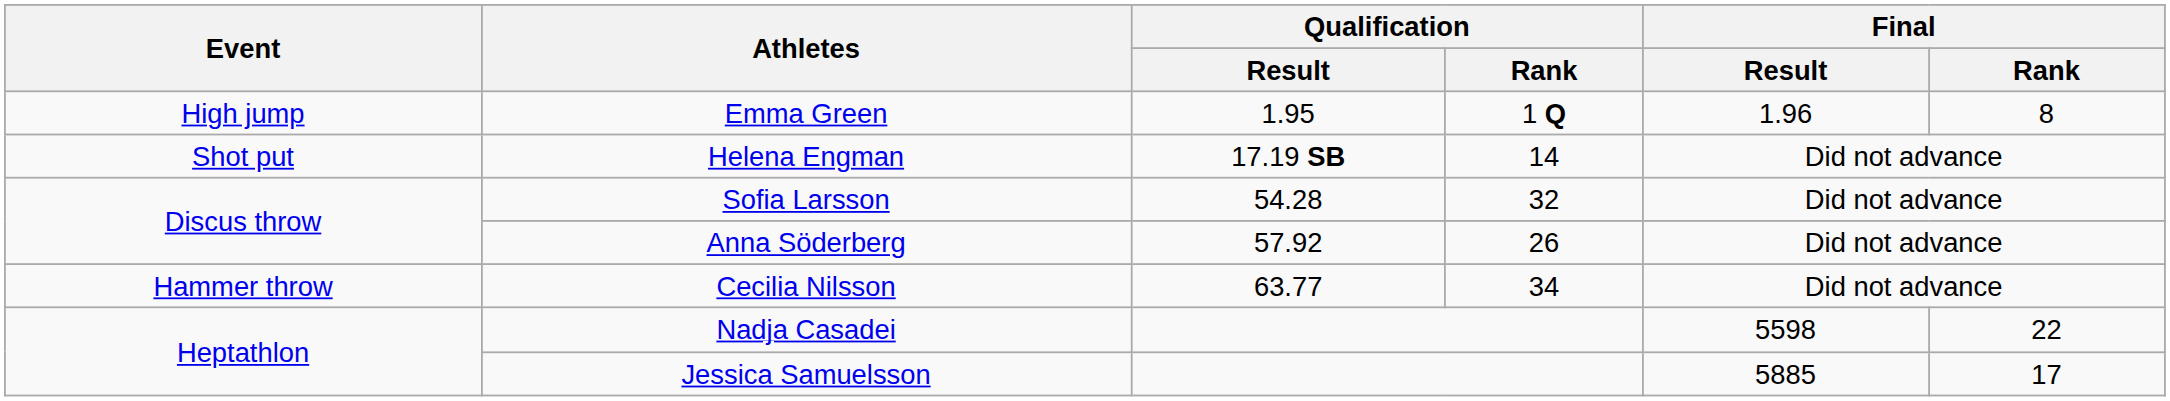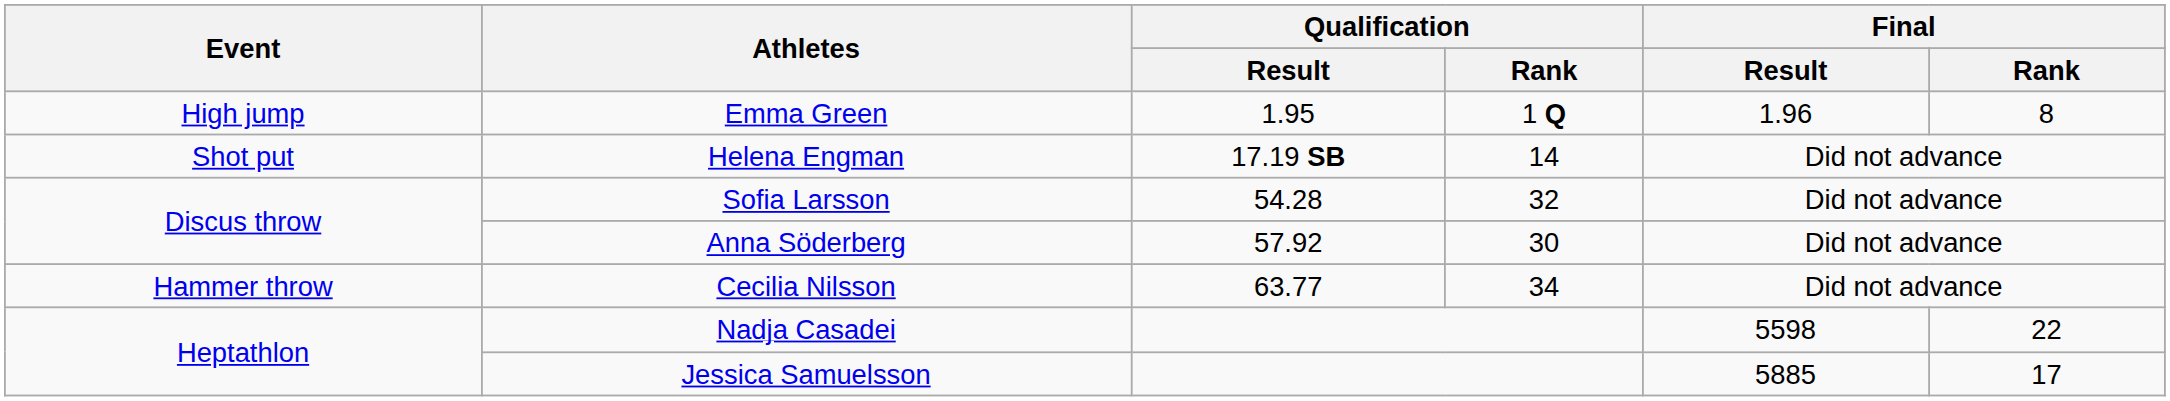 <table class="wikitable" style="font-size:95%; text-align:center;" width="95%">
 <tr>
 <th rowspan="2">Event</th>
 <th rowspan="2">Athletes</th>
 <th colspan="2">Qualification</th>
 <th colspan="2">Final</th>
 </tr>
 <tr>
 <th>Result</th>
 <th>Rank</th>
 <th>Result</th>
 <th>Rank</th>
 </tr>
 <tr>
 <td><a href='#'>High jump</a></td>
 <td><a href='#'>Emma Green</a></td>
 <td align=center>1.95</td>
 <td align=center>1 <strong>Q</strong></td>
 <td align=center>1.96</td>
 <td align=center>8</td>
 </tr>
 <tr>
 <td><a href='#'>Shot put</a></td>
 <td><a href='#'>Helena Engman</a></td>
 <td align=center>17.19 <strong>SB</strong></td>
 <td align=center>14</td>
 <td align="center" colspan="2">Did not advance</td>
 </tr>
 <tr>
 <td rowspan=2><a href='#'>Discus throw</a></td>
 <td><a href='#'>Sofia Larsson</a></td>
 <td align=center>54.28</td>
 <td align=center>32</td>
 <td align="center" colspan="2">Did not advance</td>
 </tr>
 <tr>
 <td><a href='#'>Anna Söderberg</a></td>
 <td align=center>57.92</td>
-<td align=center>26</td>
+<td align=center>30</td>
 <td align="center" colspan="2">Did not advance</td>
 </tr>
 <tr>
 <td><a href='#'>Hammer throw</a></td>
 <td><a href='#'>Cecilia Nilsson</a></td>
 <td align=center>63.77</td>
 <td align=center>34</td>
 <td align="center" colspan="2">Did not advance</td>
 </tr>
 <tr>
 <td rowspan=2><a href='#'>Heptathlon</a></td>
 <td><a href='#'>Nadja Casadei</a></td>
 <td align=center colspan="2"></td>
 <td align=center>5598</td>
 <td align=center>22</td>
 </tr>
 <tr>
 <td><a href='#'>Jessica Samuelsson</a></td>
 <td align=center colspan="2"></td>
 <td align=center>5885</td>
 <td align=center>17</td>
 </tr>
 </table>
